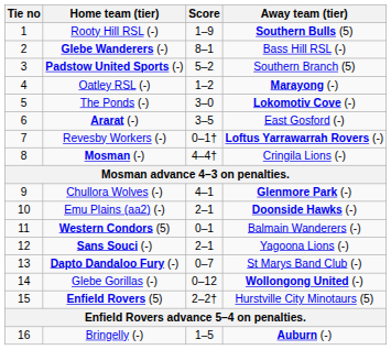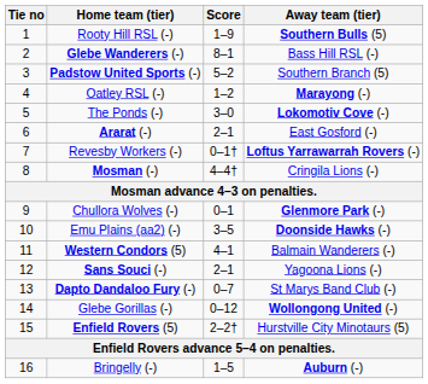 <table class="wikitable" style="text-align:center">
 <tr>
 <th>Tie no</th>
 <th>Home team (tier)</th>
 <th>Score</th>
 <th>Away team (tier)</th>
 </tr>
 <tr>
 <td>1</td>
 <td><a href='#'>Rooty Hill RSL</a> (-)</td>
 <td>1–9</td>
 <td><strong><a href='#'>Southern Bulls</a></strong> (5)</td>
 </tr>
 <tr>
 <td>2</td>
 <td><strong><a href='#'>Glebe Wanderers</a></strong> (-)</td>
 <td>8–1</td>
 <td><a href='#'>Bass Hill RSL</a> (-)</td>
 </tr>
 <tr>
 <td>3</td>
 <td><strong><a href='#'>Padstow United Sports</a></strong> (-)</td>
 <td>5–2</td>
 <td><a href='#'>Southern Branch</a> (5)</td>
 </tr>
 <tr>
 <td>4</td>
 <td><a href='#'>Oatley RSL</a> (-)</td>
 <td>1–2</td>
 <td><strong><a href='#'>Marayong</a></strong> (-)</td>
 </tr>
 <tr>
 <td>5</td>
 <td><a href='#'>The Ponds</a> (-)</td>
 <td>3–0</td>
 <td><strong><a href='#'>Lokomotiv Cove</a></strong> (-)</td>
 </tr>
 <tr>
 <td>6</td>
 <td><strong><a href='#'>Ararat</a></strong> (-)</td>
-<td>3–5</td>
+<td>2–1</td>
 <td><a href='#'>East Gosford</a> (-)</td>
 </tr>
 <tr>
 <td>7</td>
 <td><a href='#'>Revesby Workers</a> (-)</td>
 <td>0–1†</td>
 <td><strong><a href='#'>Loftus Yarrawarrah Rovers</a></strong> (-)</td>
 </tr>
 <tr>
 <td>8</td>
 <td><strong><a href='#'>Mosman</a></strong> (-)</td>
 <td>4–4†</td>
 <td><a href='#'>Cringila Lions</a> (-)</td>
 </tr>
 <tr>
 <th colspan=4>Mosman advance 4–3 on penalties.</th>
 </tr>
 <tr>
 <td>9</td>
 <td><a href='#'>Chullora Wolves</a> (-)</td>
-<td>4–1</td>
+<td>0–1</td>
 <td><strong><a href='#'>Glenmore Park</a></strong> (-)</td>
 </tr>
 <tr>
 <td>10</td>
 <td><a href='#'>Emu Plains (aa2)</a> (-)</td>
-<td>2–1</td>
+<td>3–5</td>
 <td><strong><a href='#'>Doonside Hawks</a></strong> (-)</td>
 </tr>
 <tr>
 <td>11</td>
 <td><strong><a href='#'>Western Condors</a></strong> (5)</td>
-<td>0–1</td>
+<td>4–1</td>
 <td><a href='#'>Balmain Wanderers</a> (-)</td>
 </tr>
 <tr>
 <td>12</td>
 <td><strong><a href='#'>Sans Souci</a></strong> (-)</td>
 <td>2–1</td>
 <td><a href='#'>Yagoona Lions</a> (-)</td>
 </tr>
 <tr>
 <td>13</td>
 <td><strong><a href='#'>Dapto Dandaloo Fury</a></strong> (-)</td>
 <td>0–7</td>
 <td><a href='#'>St Marys Band Club</a> (-)</td>
 </tr>
 <tr>
 <td>14</td>
 <td><a href='#'>Glebe Gorillas</a> (-)</td>
 <td>0–12</td>
 <td><strong><a href='#'>Wollongong United</a></strong> (-)</td>
 </tr>
 <tr>
 <td>15</td>
 <td><strong><a href='#'>Enfield Rovers</a></strong> (5)</td>
 <td>2–2†</td>
 <td><a href='#'>Hurstville City Minotaurs</a> (5)</td>
 </tr>
 <tr>
 <th colspan=4>Enfield Rovers advance 5–4 on penalties.</th>
 </tr>
 <tr>
 <td>16</td>
 <td><a href='#'>Bringelly</a> (-)</td>
 <td>1–5</td>
 <td><strong><a href='#'>Auburn</a></strong> (-)</td>
 </tr>
 </table>
